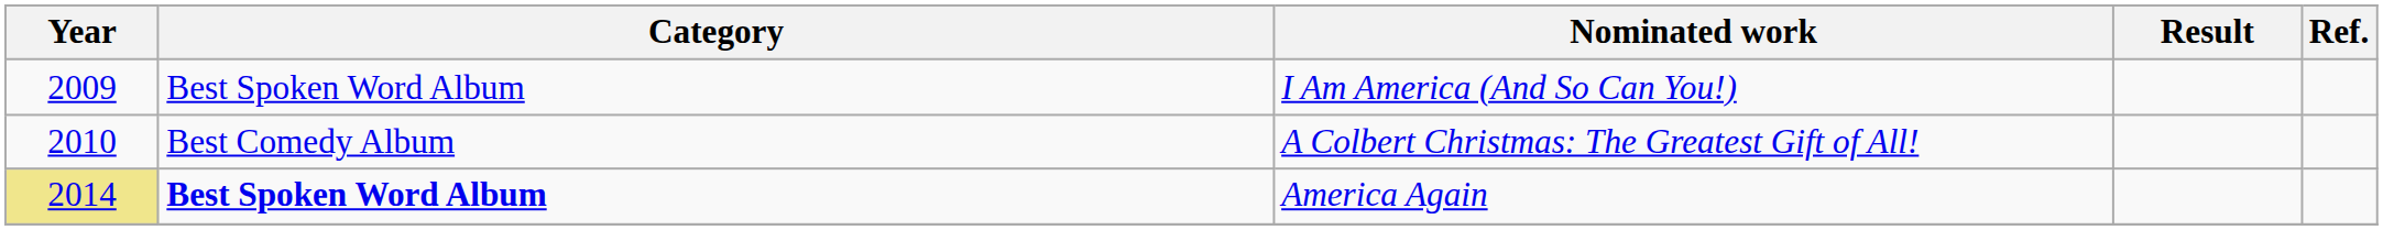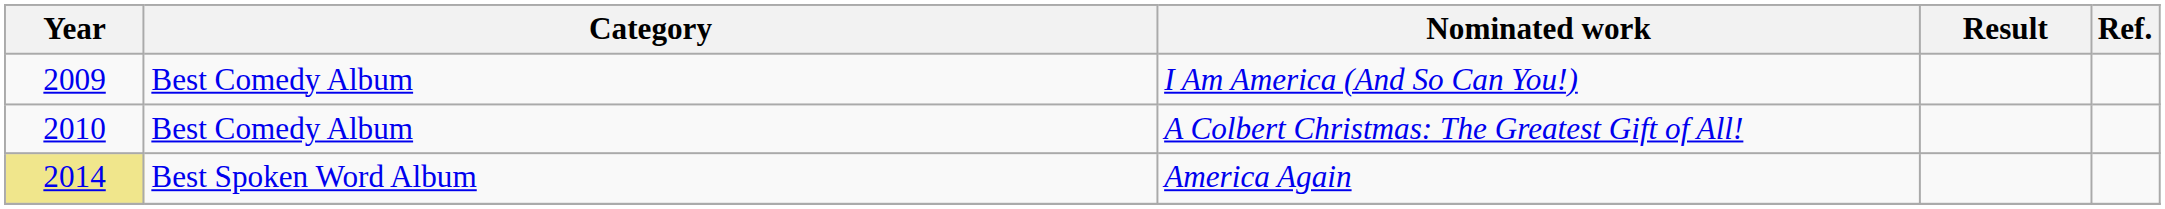 <table class=wikitable>
 <tr>
 <th scope="col" style="width:4em;">Year</th>
 <th scope="col" style="width:32em;">Category</th>
 <th scope="col" style="width:24em;">Nominated work</th>
 <th scope="col" style="width:5em;">Result</th>
 <th>Ref.</th>
 </tr>
 <tr>
 <td style="text-align:center;"><a href='#'>2009</a></td>
-<td><a href='#'>Best Spoken Word Album</a></td>
+<td><a href='#'>Best Comedy Album</a></td>
 <td><em><a href='#'>I Am America (And So Can You!)</a></em></td>
 <td></td>
 <td></td>
 </tr>
 <tr>
 <td style="text-align:center;"><a href='#'>2010</a></td>
 <td><a href='#'>Best Comedy Album</a></td>
 <td><em><a href='#'>A Colbert Christmas: The Greatest Gift of All!</a></em></td>
 <td></td>
 <td></td>
 </tr>
 <tr>
 <td style="background: khaki; text-align:center;"><a href='#'>2014</a></td>
-<td><strong><a href='#'>Best Spoken Word Album</a></strong></td>
+<td><a href='#'>Best Spoken Word Album</a></td>
 <td><em><a href='#'>America Again</a></em></td>
 <td></td>
 <td></td>
 </tr>
 <tr>
 </tr>
 </table>
